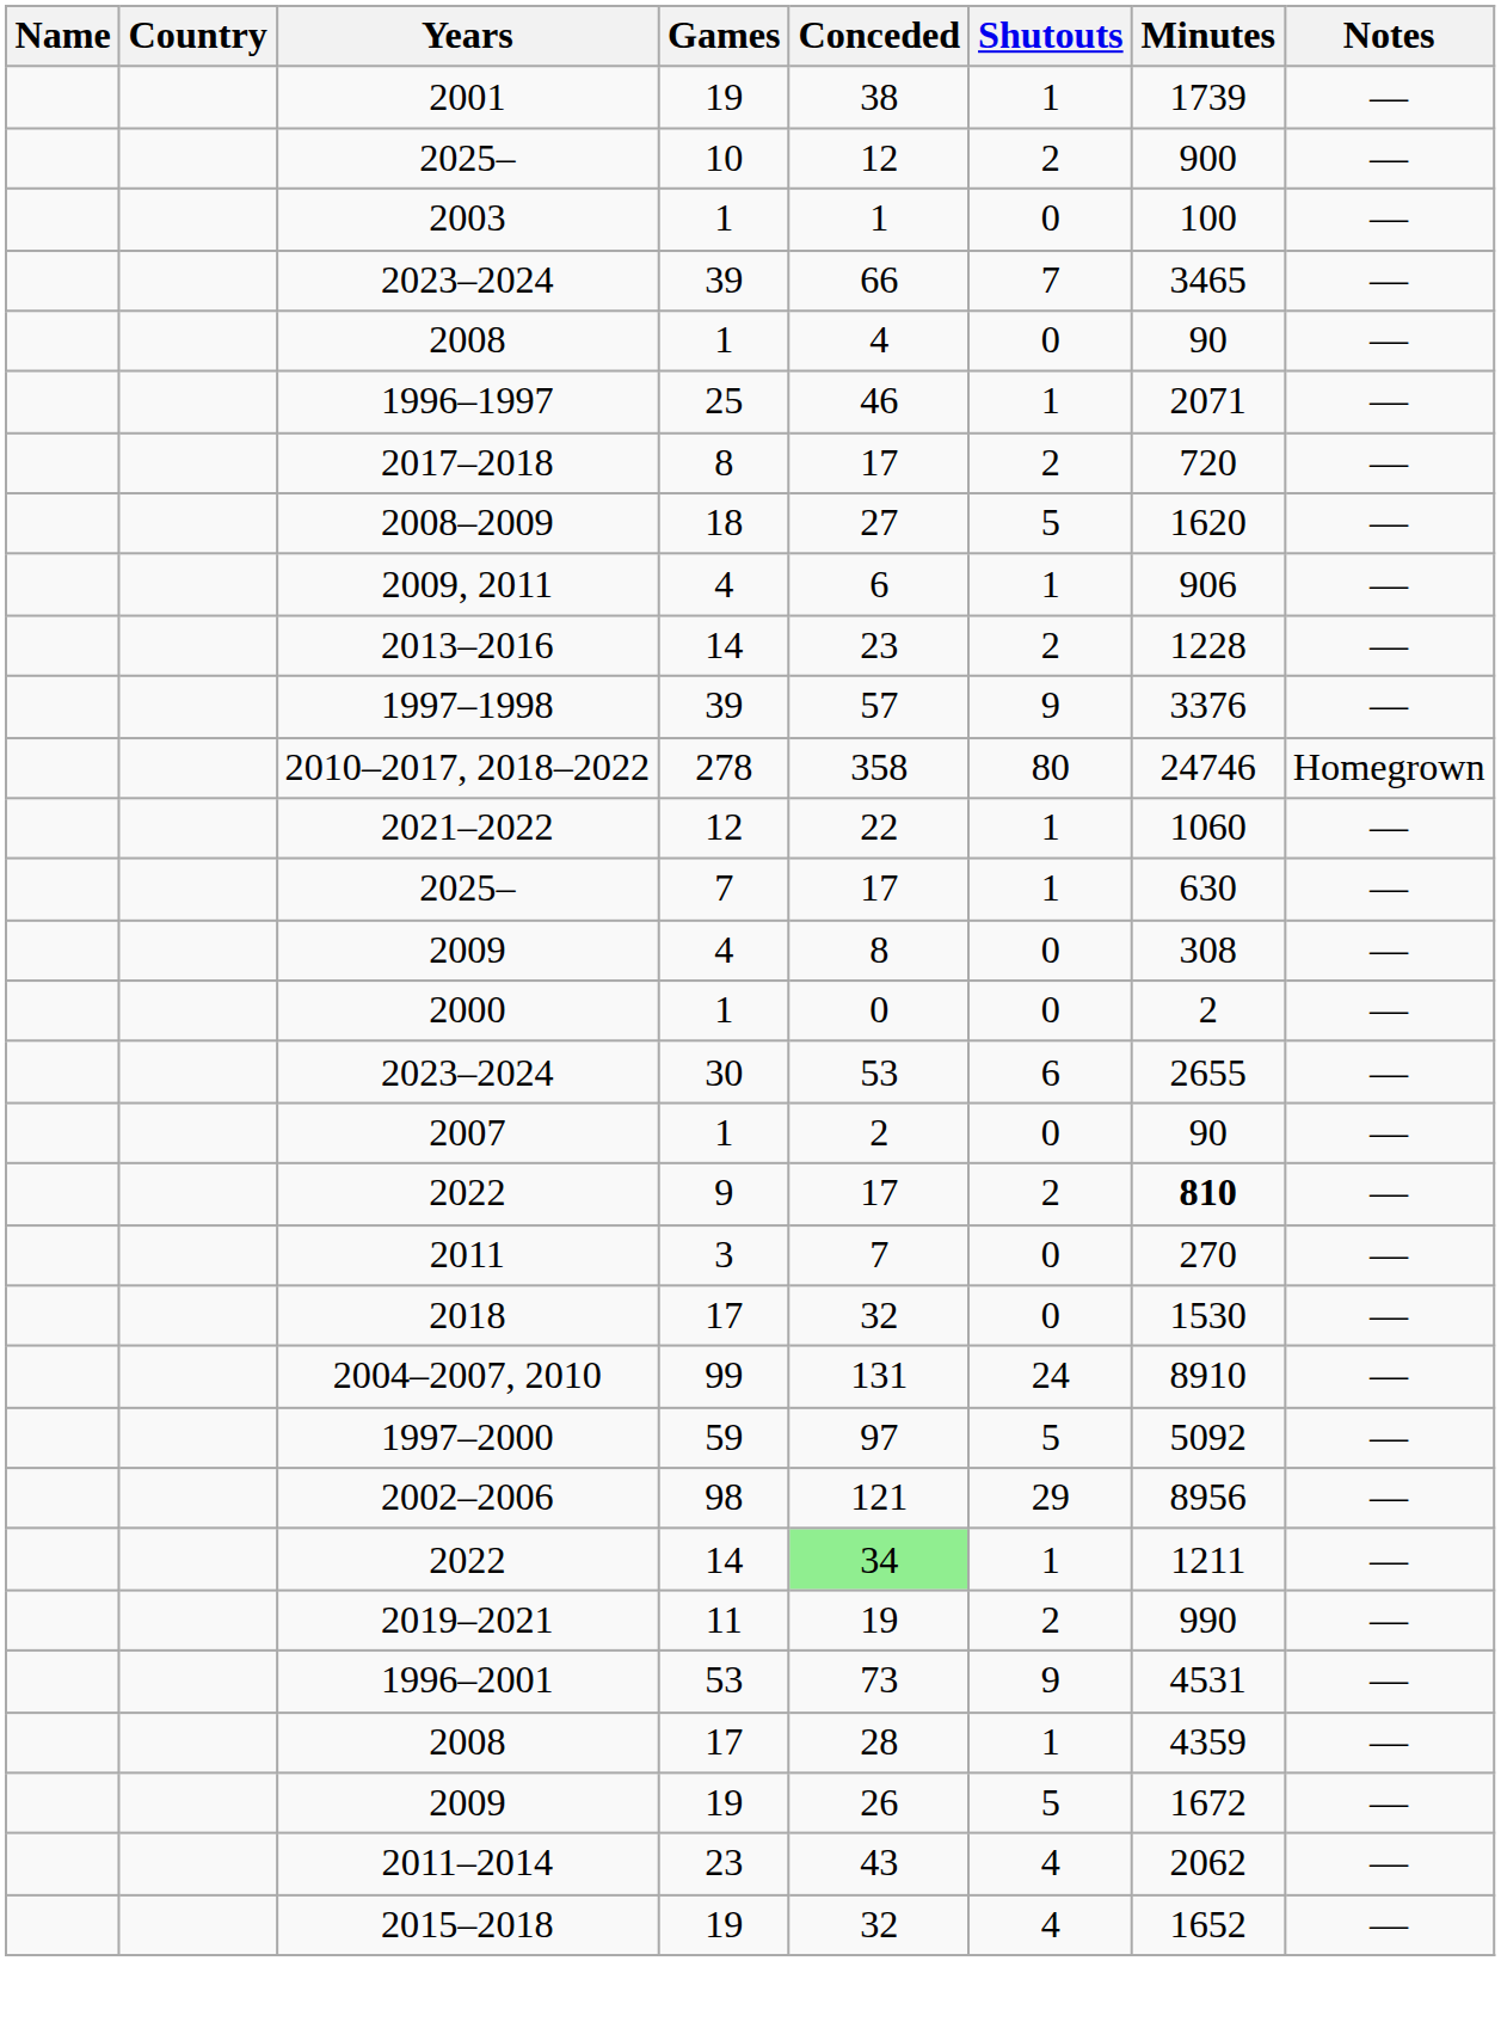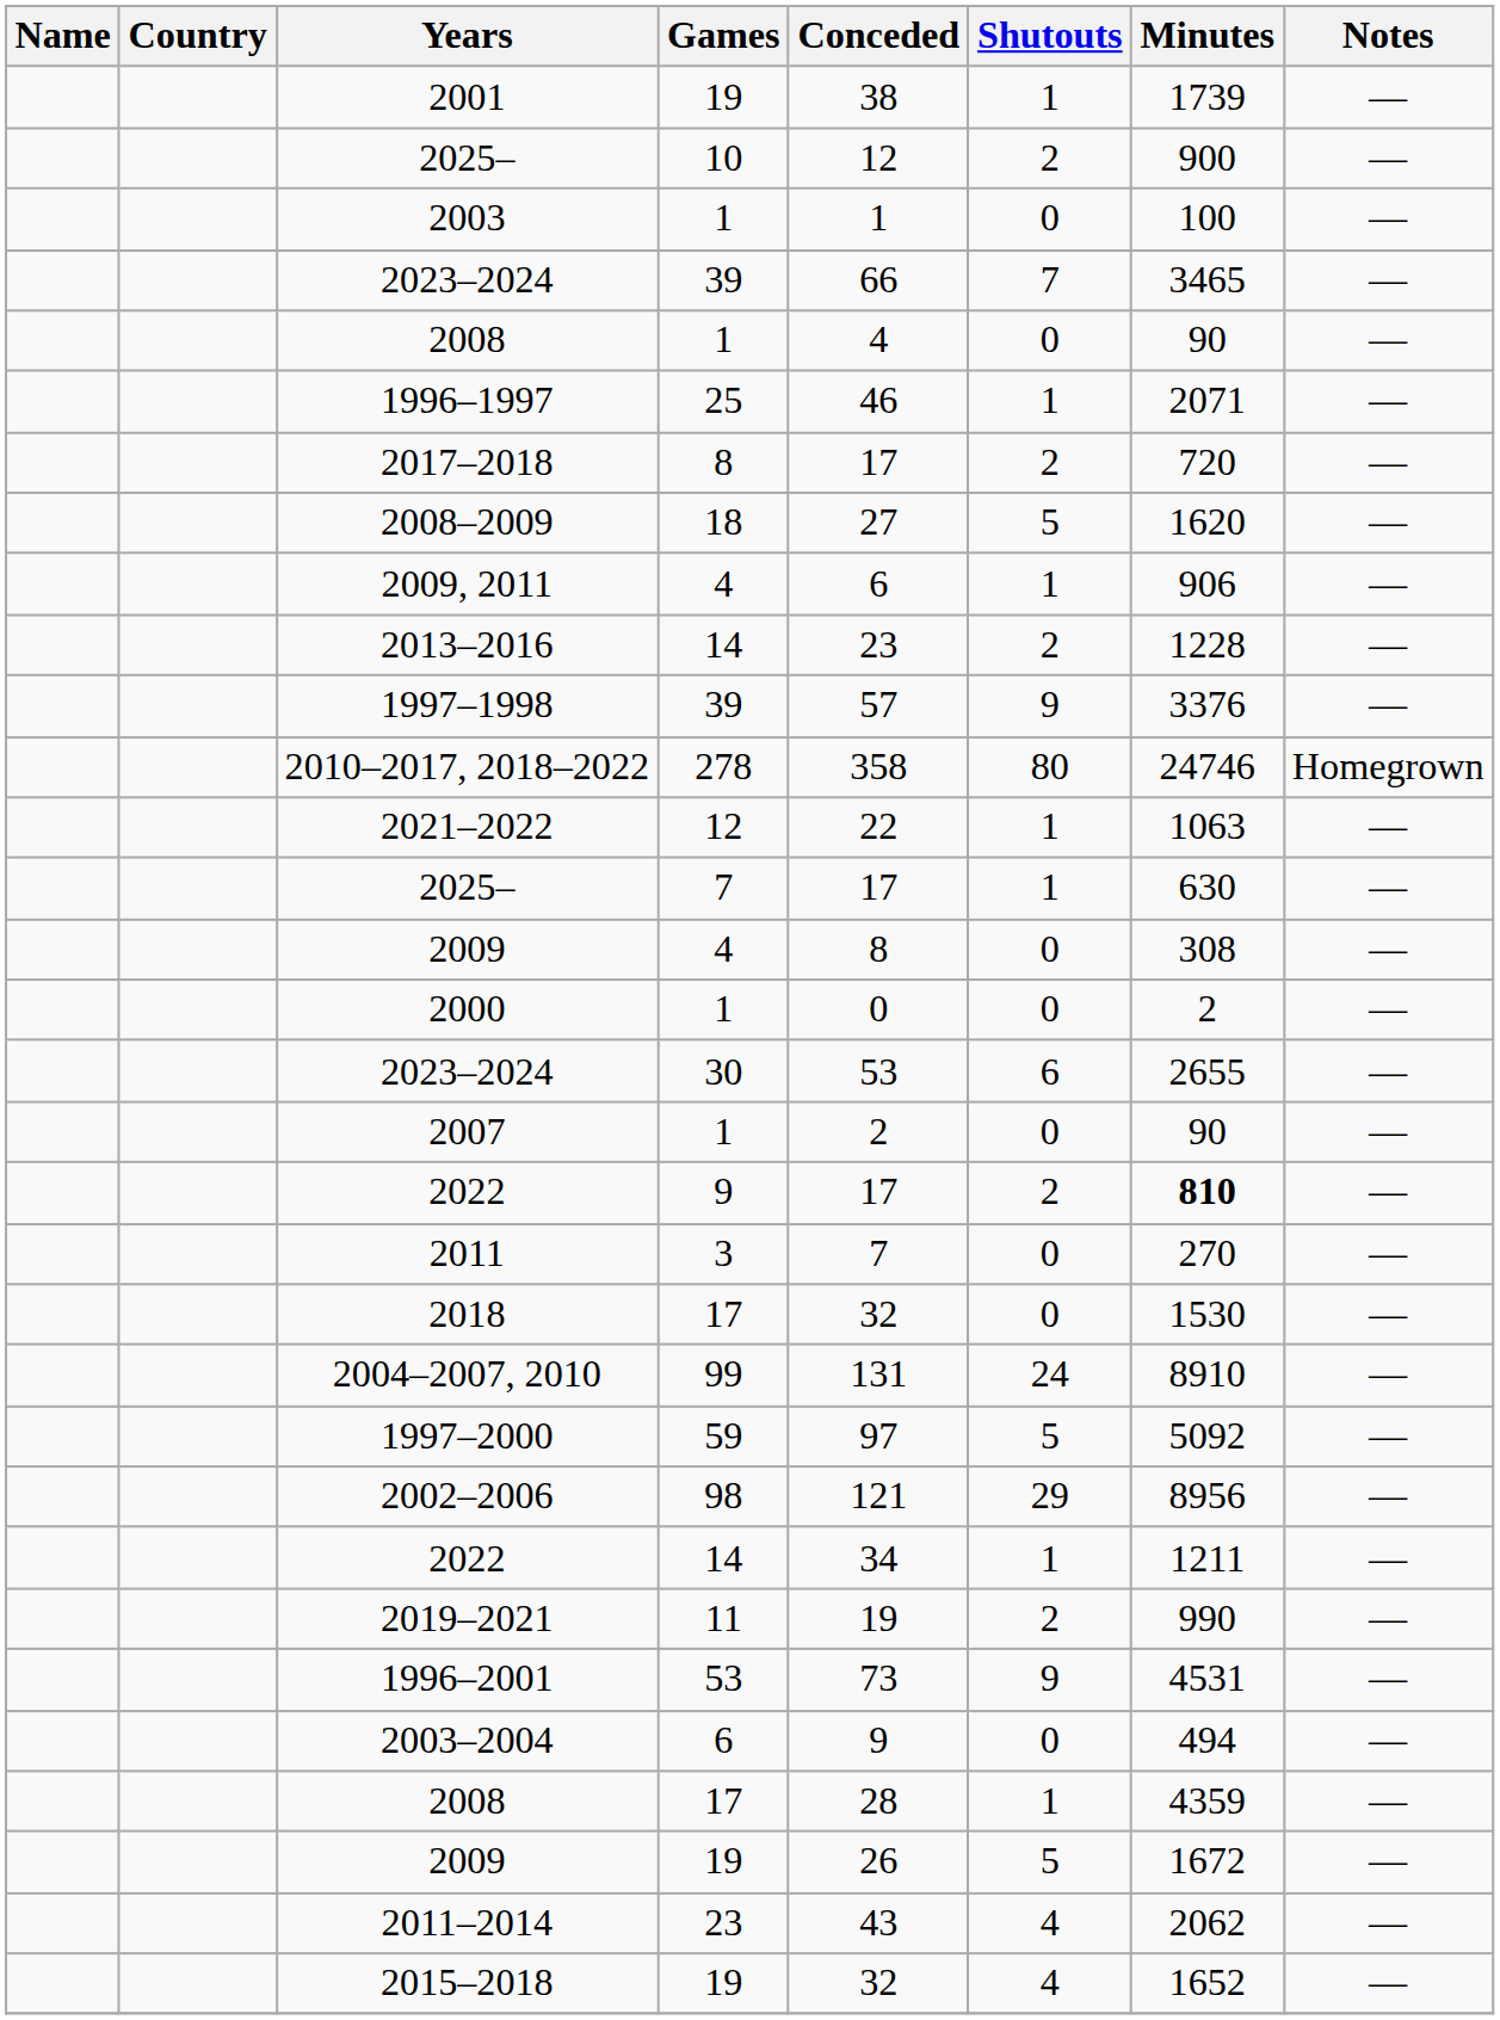 <table class="wikitable sortable" style="text-align:center;">
 <tr>
 <th>Name</th>
 <th>Country</th>
 <th>Years</th>
 <th>Games</th>
 <th>Conceded</th>
 <th><a href='#'>Shutouts</a></th>
 <th>Minutes</th>
 <th class=unsortable>Notes</th>
 </tr>
 <tr>
 <td align=left></td>
 <td align=left></td>
 <td>2001</td>
 <td>19</td>
 <td>38</td>
 <td>1</td>
 <td>1739</td>
 <td>—</td>
 </tr>
 <tr>
 <td align=left></td>
 <td align=left></td>
 <td>2025–</td>
 <td>10</td>
 <td>12</td>
 <td>2</td>
 <td>900</td>
 <td>—</td>
 </tr>
 <tr>
 <td align=left></td>
 <td align=left></td>
 <td>2003</td>
 <td>1</td>
 <td>1</td>
 <td>0</td>
 <td>100</td>
 <td>—</td>
 </tr>
 <tr>
 <td align=left></td>
 <td align=left></td>
 <td>2023–2024</td>
 <td>39</td>
 <td>66</td>
 <td>7</td>
 <td>3465</td>
 <td>—</td>
 </tr>
 <tr>
 <td align=left></td>
 <td align=left></td>
 <td>2008</td>
 <td>1</td>
 <td>4</td>
 <td>0</td>
 <td>90</td>
 <td>—</td>
 </tr>
 <tr>
 <td align=left></td>
 <td align=left></td>
 <td>1996–1997</td>
 <td>25</td>
 <td>46</td>
 <td>1</td>
 <td>2071</td>
 <td>—</td>
 </tr>
 <tr>
 <td align=left></td>
 <td align=left></td>
 <td>2017–2018</td>
 <td>8</td>
 <td>17</td>
 <td>2</td>
 <td>720</td>
 <td>—</td>
 </tr>
 <tr>
 <td align=left></td>
 <td align=left></td>
 <td>2008–2009</td>
 <td>18</td>
 <td>27</td>
 <td>5</td>
 <td>1620</td>
 <td>—</td>
 </tr>
 <tr>
 <td align=left></td>
 <td align=left></td>
 <td>2009, 2011</td>
 <td>4</td>
 <td>6</td>
 <td>1</td>
 <td>906</td>
 <td>—</td>
 </tr>
 <tr>
 <td align=left></td>
 <td align=left></td>
 <td>2013–2016</td>
 <td>14</td>
 <td>23</td>
 <td>2</td>
 <td>1228</td>
 <td>—</td>
 </tr>
 <tr>
 <td align=left></td>
 <td align=left></td>
 <td>1997–1998</td>
 <td>39</td>
 <td>57</td>
 <td>9</td>
 <td>3376</td>
 <td>—</td>
 </tr>
 <tr>
 <td align=left></td>
 <td align=left></td>
 <td>2010–2017, 2018–2022</td>
 <td>278</td>
 <td>358</td>
 <td>80</td>
 <td>24746</td>
 <td>Homegrown</td>
 </tr>
 <tr>
 <td align=left></td>
 <td align=left></td>
 <td>2021–2022</td>
 <td>12</td>
 <td>22</td>
 <td>1</td>
-<td>1060</td>
+<td>1063</td>
 <td>—</td>
 </tr>
 <tr>
 <td align=left></td>
 <td align=left></td>
 <td>2025–</td>
 <td>7</td>
 <td>17</td>
 <td>1</td>
 <td>630</td>
 <td>—</td>
 </tr>
 <tr>
 <td align=left></td>
 <td align=left></td>
 <td>2009</td>
 <td>4</td>
 <td>8</td>
 <td>0</td>
 <td>308</td>
 <td>—</td>
 </tr>
 <tr>
 <td align=left></td>
 <td align=left></td>
 <td>2000</td>
 <td>1</td>
 <td>0</td>
 <td>0</td>
 <td>2</td>
 <td>—</td>
 </tr>
 <tr>
 <td align=left></td>
 <td align=left></td>
 <td>2023–2024</td>
 <td>30</td>
 <td>53</td>
 <td>6</td>
 <td>2655</td>
 <td>—</td>
 </tr>
 <tr>
 <td align=left></td>
 <td align=left></td>
 <td>2007</td>
 <td>1</td>
 <td>2</td>
 <td>0</td>
 <td>90</td>
 <td>—</td>
 </tr>
 <tr>
 <td align=left></td>
 <td align=left></td>
 <td>2022</td>
 <td>9</td>
 <td>17</td>
 <td>2</td>
 <td><strong>810</strong></td>
 <td>—</td>
 </tr>
 <tr>
 <td align=left></td>
 <td align=left></td>
 <td>2011</td>
 <td>3</td>
 <td>7</td>
 <td>0</td>
 <td>270</td>
 <td>—</td>
 </tr>
 <tr>
 <td align=left></td>
 <td align=left></td>
 <td>2018</td>
 <td>17</td>
 <td>32</td>
 <td>0</td>
 <td>1530</td>
 <td>—</td>
 </tr>
 <tr>
 <td align=left></td>
 <td align=left></td>
 <td>2004–2007, 2010</td>
 <td>99</td>
 <td>131</td>
 <td>24</td>
 <td>8910</td>
 <td>—</td>
 </tr>
 <tr>
 <td align=left></td>
 <td align=left></td>
 <td>1997–2000</td>
 <td>59</td>
 <td>97</td>
 <td>5</td>
 <td>5092</td>
 <td>—</td>
 </tr>
 <tr>
 <td align=left></td>
 <td align=left></td>
 <td>2002–2006</td>
 <td>98</td>
 <td>121</td>
 <td>29</td>
 <td>8956</td>
 <td>—</td>
 </tr>
 <tr>
 <td align=left></td>
 <td align=left></td>
 <td>2022</td>
 <td>14</td>
-<td style="background: lightgreen;">34</td>
+<td>34</td>
 <td>1</td>
 <td>1211</td>
 <td>—</td>
 </tr>
 <tr>
 <td align=left></td>
 <td align=left></td>
 <td>2019–2021</td>
 <td>11</td>
 <td>19</td>
 <td>2</td>
 <td>990</td>
 <td>—</td>
 </tr>
 <tr>
 <td align=left></td>
 <td align=left></td>
 <td>1996–2001</td>
 <td>53</td>
 <td>73</td>
 <td>9</td>
 <td>4531</td>
+<td>—</td>
+</tr>
+<tr>
+<td align=left></td>
+<td align=left></td>
+<td>2003–2004</td>
+<td>6</td>
+<td>9</td>
+<td>0</td>
+<td>494</td>
 <td>—</td>
 </tr>
 <tr>
 <td align=left></td>
 <td align=left></td>
 <td>2008</td>
 <td>17</td>
 <td>28</td>
 <td>1</td>
 <td>4359</td>
 <td>—</td>
 </tr>
 <tr>
 <td align=left></td>
 <td align=left></td>
 <td>2009</td>
 <td>19</td>
 <td>26</td>
 <td>5</td>
 <td>1672</td>
 <td>—</td>
 </tr>
 <tr>
 <td align=left></td>
 <td align=left></td>
 <td>2011–2014</td>
 <td>23</td>
 <td>43</td>
 <td>4</td>
 <td>2062</td>
 <td>—</td>
 </tr>
 <tr>
 <td align=left></td>
 <td align=left></td>
 <td>2015–2018</td>
 <td>19</td>
 <td>32</td>
 <td>4</td>
 <td>1652</td>
 <td>—</td>
 </tr>
 <tr>
 </tr>
 </table>
